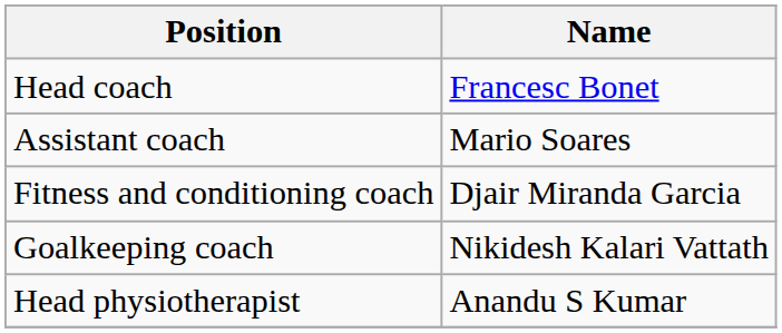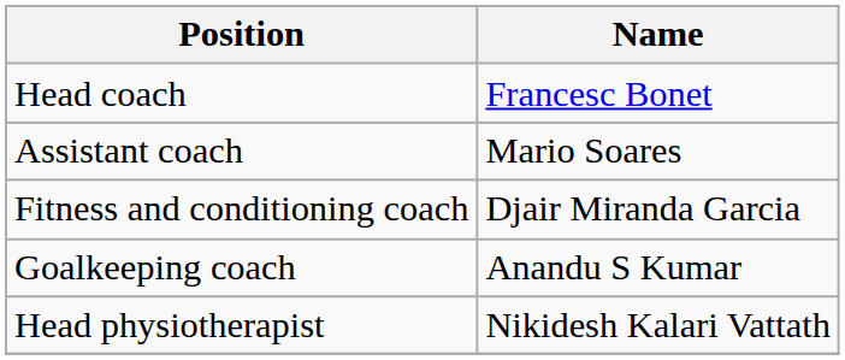 <table class="wikitable">
 <tr>
 <th>Position</th>
 <th>Name</th>
 </tr>
 <tr>
 <td>Head coach</td>
 <td> <a href='#'>Francesc Bonet</a></td>
 </tr>
 <tr>
 <td>Assistant coach</td>
 <td> Mario Soares</td>
 </tr>
 <tr>
 <td>Fitness and conditioning coach</td>
 <td> Djair Miranda Garcia</td>
 </tr>
 <tr>
 <td>Goalkeeping coach</td>
-<td> Nikidesh Kalari Vattath</td>
+<td> Anandu S Kumar</td>
 </tr>
 <tr>
 <td>Head physiotherapist</td>
-<td> Anandu S Kumar</td>
+<td> Nikidesh Kalari Vattath</td>
 </tr>
 <tr>
 </tr>
 </table>
